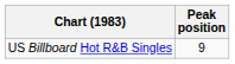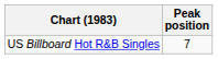 <table class="wikitable">
 <tr>
 <th align="left">Chart (1983)</th>
 <th align="center">Peak<br>position</th>
 </tr>
 <tr>
 <td align="left">US <em>Billboard</em> <a href='#'>Hot R&B Singles</a></td>
-<td align="center">9</td>
+<td align="center">7</td>
 </tr>
 </table>
